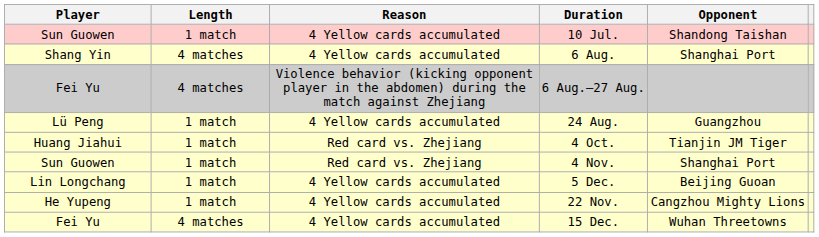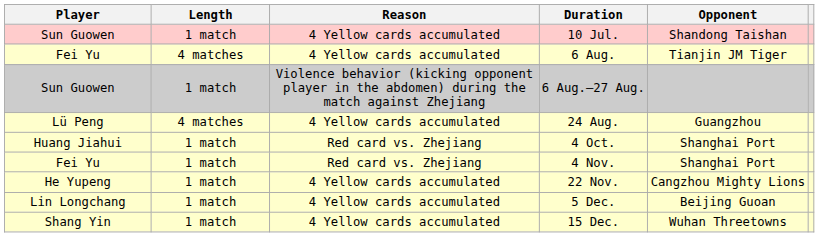 <table class="wikitable" style="text-align: center;">
 <tr>
 <th width="150">Player</th>
 <th width="120">Length</th>
 <th width="280">Reason</th>
 <th>Duration</th>
 <th>Opponent</th>
 <th></th>
 </tr>
 <tr style="background:#fcc">
 <td>Sun Guowen</td>
 <td>1 match</td>
 <td>4 Yellow cards accumulated</td>
 <td>10 Jul.</td>
 <td>Shandong Taishan</td>
 <td></td>
 </tr>
 <tr style="background:#ffc">
-<td>Shang Yin</td>
+<td>Fei Yu</td>
 <td>4 matches</td>
 <td>4 Yellow cards accumulated</td>
 <td>6 Aug.</td>
-<td>Shanghai Port</td>
+<td>Tianjin JM Tiger</td>
 <td></td>
 </tr>
 <tr style="background:#ccc">
-<td>Fei Yu</td>
-<td>4 matches</td>
+<td>Sun Guowen</td>
+<td>1 match</td>
 <td>Violence behavior (kicking opponent player in the abdomen) during the match against Zhejiang</td>
 <td>6 Aug.–27 Aug.</td>
 <td></td>
 <td></td>
 </tr>
 <tr style="background:#ffc">
 <td>Lü Peng</td>
-<td>1 match</td>
+<td>4 matches</td>
 <td>4 Yellow cards accumulated</td>
 <td>24 Aug.</td>
 <td>Guangzhou</td>
 <td></td>
 </tr>
 <tr style="background:#ffc">
 <td>Huang Jiahui</td>
 <td>1 match</td>
 <td>Red card vs. Zhejiang</td>
 <td>4 Oct.</td>
-<td>Tianjin JM Tiger</td>
+<td>Shanghai Port</td>
 <td></td>
 </tr>
 <tr style="background:#ffc">
-<td>Sun Guowen</td>
+<td>Fei Yu</td>
 <td>1 match</td>
 <td>Red card vs. Zhejiang</td>
 <td>4 Nov.</td>
 <td>Shanghai Port</td>
+<td></td>
+</tr>
+<tr style="background:#ffc">
+<td>He Yupeng</td>
+<td>1 match</td>
+<td>4 Yellow cards accumulated</td>
+<td>22 Nov.</td>
+<td>Cangzhou Mighty Lions</td>
 <td></td>
 </tr>
 <tr style="background:#ffc">
 <td>Lin Longchang</td>
 <td>1 match</td>
 <td>4 Yellow cards accumulated</td>
 <td>5 Dec.</td>
 <td>Beijing Guoan</td>
 <td></td>
 </tr>
 <tr style="background:#ffc">
-<td>He Yupeng</td>
+<td>Shang Yin</td>
 <td>1 match</td>
-<td>4 Yellow cards accumulated</td>
-<td>22 Nov.</td>
-<td>Cangzhou Mighty Lions</td>
-<td></td>
-</tr>
-<tr style="background:#ffc">
-<td>Fei Yu</td>
-<td>4 matches</td>
 <td>4 Yellow cards accumulated</td>
 <td>15 Dec.</td>
 <td>Wuhan Threetowns</td>
 <td></td>
 </tr>
 </table>
